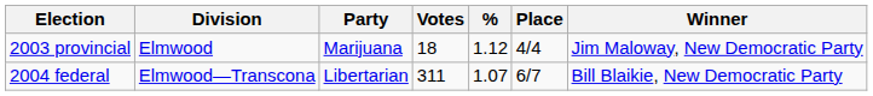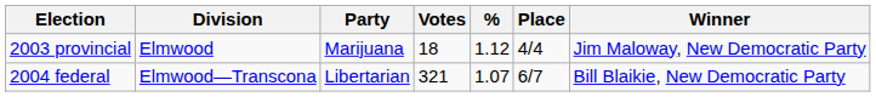 <table class="wikitable">
 <tr>
 <th>Election</th>
 <th>Division</th>
 <th>Party</th>
 <th>Votes</th>
 <th>%</th>
 <th>Place</th>
 <th>Winner</th>
 </tr>
 <tr>
 <td><a href='#'>2003 provincial</a></td>
 <td><a href='#'>Elmwood</a></td>
 <td><a href='#'>Marijuana</a></td>
 <td>18</td>
 <td>1.12</td>
 <td>4/4</td>
 <td><a href='#'>Jim Maloway</a>, <a href='#'>New Democratic Party</a></td>
 </tr>
 <tr>
 <td><a href='#'>2004 federal</a></td>
 <td><a href='#'>Elmwood—Transcona</a></td>
 <td><a href='#'>Libertarian</a></td>
-<td>311</td>
+<td>321</td>
 <td>1.07</td>
 <td>6/7</td>
 <td><a href='#'>Bill Blaikie</a>, <a href='#'>New Democratic Party</a></td>
 </tr>
 </table>
